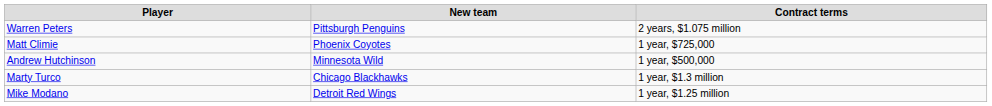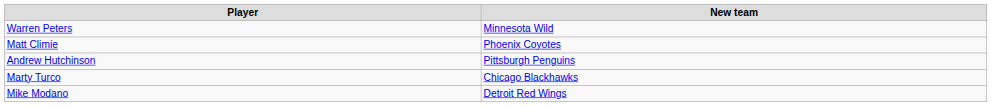 <table class="wikitable" width=97%>
 <tr align="center" bgcolor="#dddddd">
 <td><strong>Player</strong></td>
 <td><strong>New team</strong></td>
-<td><strong>Contract terms</strong></td>
 </tr>
 <tr>
 <td><a href='#'>Warren Peters</a></td>
-<td><a href='#'>Pittsburgh Penguins</a></td>
-<td>2 years, $1.075 million</td>
+<td><a href='#'>Minnesota Wild</a></td>
 </tr>
 <tr>
 <td><a href='#'>Matt Climie</a></td>
 <td><a href='#'>Phoenix Coyotes</a></td>
-<td>1 year, $725,000</td>
 </tr>
 <tr>
 <td><a href='#'>Andrew Hutchinson</a></td>
-<td><a href='#'>Minnesota Wild</a></td>
-<td>1 year, $500,000</td>
+<td><a href='#'>Pittsburgh Penguins</a></td>
 </tr>
 <tr>
 <td><a href='#'>Marty Turco</a></td>
 <td><a href='#'>Chicago Blackhawks</a></td>
-<td>1 year, $1.3 million</td>
 </tr>
 <tr>
 <td><a href='#'>Mike Modano</a></td>
 <td><a href='#'>Detroit Red Wings</a></td>
-<td>1 year, $1.25 million</td>
 </tr>
 </table>
